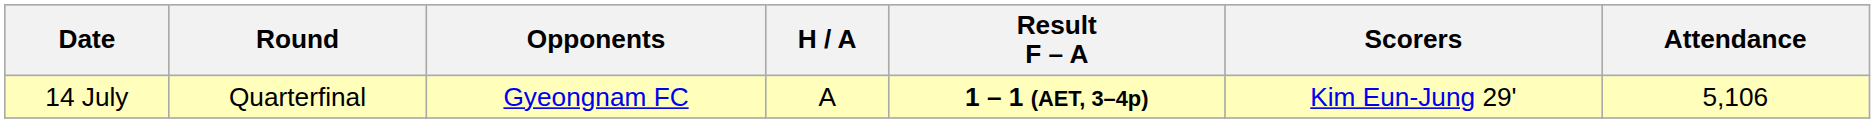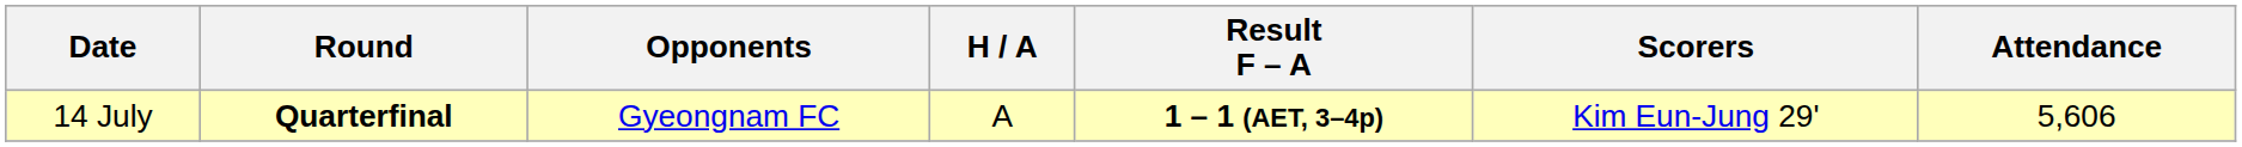 <table class="wikitable" style="text-align:center; width:90%">
 <tr>
 <th>Date</th>
 <th>Round</th>
 <th>Opponents</th>
 <th>H / A</th>
 <th>Result<br>F – A</th>
 <th>Scorers</th>
 <th>Attendance</th>
 </tr>
 <tr bgcolor="#ffffbb">
 <td>14 July</td>
-<td>Quarterfinal</td>
+<td><strong>Quarterfinal</strong></td>
 <td><a href='#'>Gyeongnam FC</a></td>
 <td>A</td>
 <td><strong>1 – 1 <small>(AET, 3–4p)</small></strong></td>
 <td><a href='#'>Kim Eun-Jung</a> 29'</td>
-<td>5,106</td>
+<td>5,606</td>
 </tr>
 </table>
